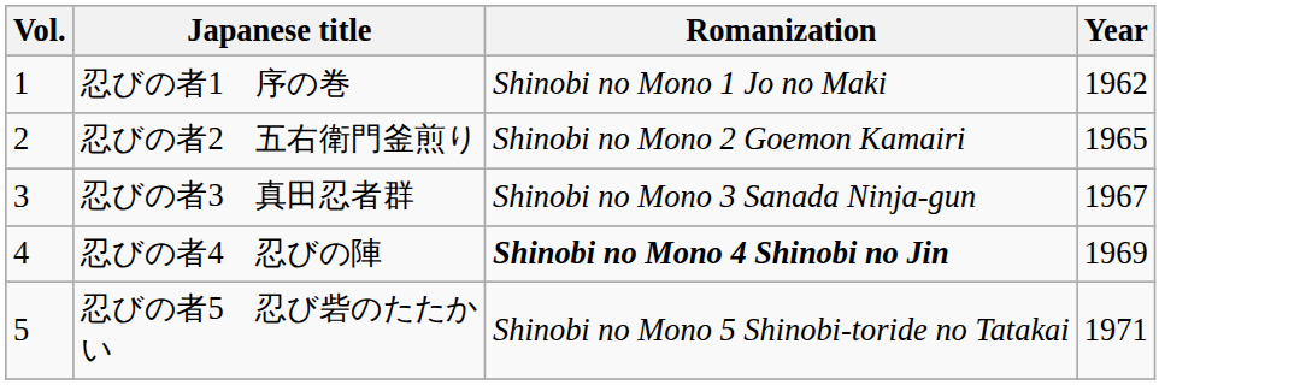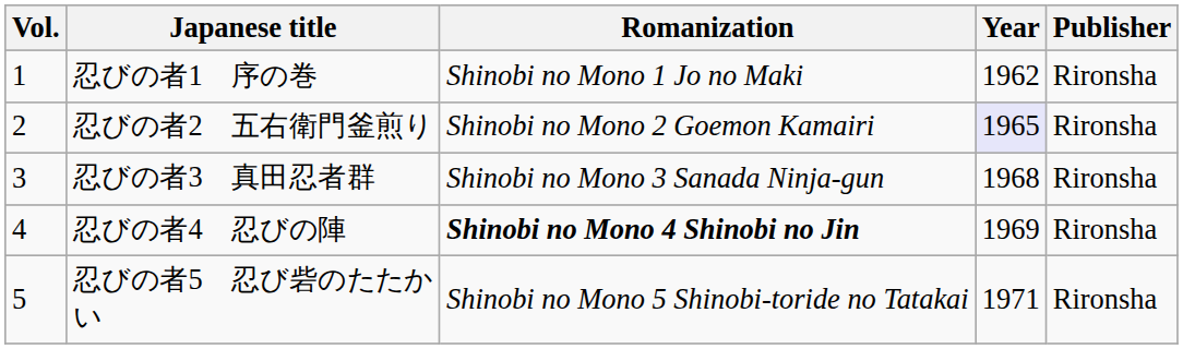 <table class="wikitable">
 <tr>
 <th>Vol.</th>
 <th width="200">Japanese title</th>
 <th>Romanization</th>
 <th>Year</th>
+<th>Publisher</th>
 </tr>
 <tr>
 <td>1</td>
 <td>忍びの者1　序の巻</td>
 <td><em>Shinobi no Mono 1 Jo no Maki</em></td>
 <td>1962</td>
+<td>Rironsha</td>
 </tr>
 <tr>
 <td>2</td>
 <td>忍びの者2　五右衛門釜煎り</td>
 <td><em>Shinobi no Mono 2 Goemon Kamairi</em></td>
-<td>1965</td>
+<td style="background: lavender;">1965</td>
+<td>Rironsha</td>
 </tr>
 <tr>
 <td>3</td>
 <td>忍びの者3　真田忍者群</td>
 <td><em>Shinobi no Mono 3 Sanada Ninja-gun</em></td>
-<td>1967</td>
+<td>1968</td>
+<td>Rironsha</td>
 </tr>
 <tr>
 <td>4</td>
 <td>忍びの者4　忍びの陣</td>
 <td><strong><em>Shinobi no Mono 4 Shinobi no Jin</em></strong></td>
 <td>1969</td>
+<td>Rironsha</td>
 </tr>
 <tr>
 <td>5</td>
 <td>忍びの者5　忍び砦のたたかい</td>
 <td><em>Shinobi no Mono 5 Shinobi-toride no Tatakai</em></td>
 <td>1971</td>
+<td>Rironsha</td>
 </tr>
 </table>
